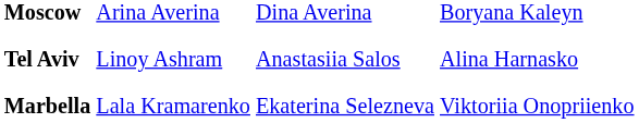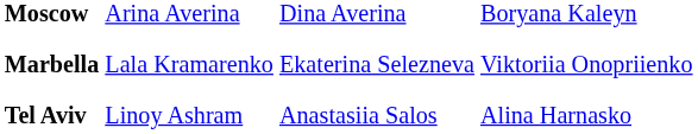 <table>
 <tr>
 <th scope=row style="text-align:left">Moscow</th>
 <td style="height:30px;"> <a href='#'>Arina Averina</a></td>
 <td style="height:30px;"> <a href='#'>Dina Averina</a></td>
 <td style="height:30px;"> <a href='#'>Boryana Kaleyn</a></td>
 </tr>
 <tr>
+<th scope=row style="text-align:left">Marbella</th>
+<td style="height:30px;"> <a href='#'>Lala Kramarenko</a></td>
+<td style="height:30px;"> <a href='#'>Ekaterina Selezneva</a></td>
+<td style="height:30px;"> <a href='#'>Viktoriia Onopriienko</a></td>
+</tr>
+<tr>
 <th scope=row style="text-align:left">Tel Aviv</th>
 <td style="height:30px;"> <a href='#'>Linoy Ashram</a></td>
 <td style="height:30px;"> <a href='#'>Anastasiia Salos</a></td>
 <td style="height:30px;"> <a href='#'>Alina Harnasko</a></td>
 </tr>
 <tr>
-<th scope=row style="text-align:left">Marbella</th>
-<td style="height:30px;"> <a href='#'>Lala Kramarenko</a></td>
-<td style="height:30px;"> <a href='#'>Ekaterina Selezneva</a></td>
-<td style="height:30px;"> <a href='#'>Viktoriia Onopriienko</a></td>
-</tr>
-<tr>
 </tr>
 </table>
